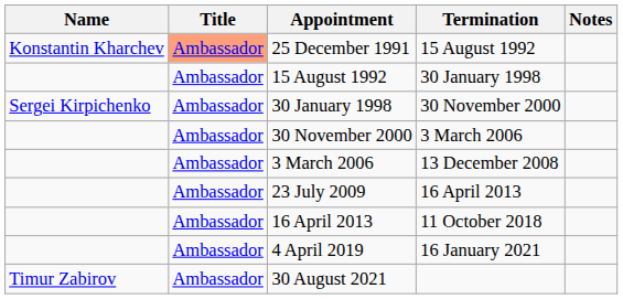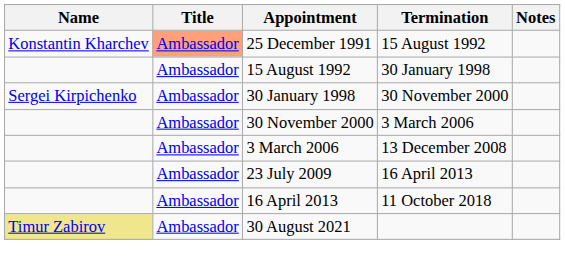 <table class="wikitable">
 <tr valign="middle">
 <th>Name</th>
 <th>Title</th>
 <th>Appointment</th>
 <th>Termination</th>
 <th>Notes</th>
 </tr>
 <tr>
 <td><a href='#'>Konstantin Kharchev</a></td>
 <td style="background: lightsalmon;"><a href='#'>Ambassador</a></td>
 <td>25 December 1991</td>
 <td>15 August 1992</td>
 <td></td>
 </tr>
 <tr>
 <td></td>
 <td><a href='#'>Ambassador</a></td>
 <td>15 August 1992</td>
 <td>30 January 1998</td>
 <td></td>
 </tr>
 <tr>
 <td><a href='#'>Sergei Kirpichenko</a></td>
 <td><a href='#'>Ambassador</a></td>
 <td>30 January 1998</td>
 <td>30 November 2000</td>
 <td></td>
 </tr>
 <tr>
 <td></td>
 <td><a href='#'>Ambassador</a></td>
 <td>30 November 2000</td>
 <td>3 March 2006</td>
 <td></td>
 </tr>
 <tr>
 <td></td>
 <td><a href='#'>Ambassador</a></td>
 <td>3 March 2006</td>
 <td>13 December 2008</td>
 <td></td>
 </tr>
 <tr>
 <td></td>
 <td><a href='#'>Ambassador</a></td>
 <td>23 July 2009</td>
 <td>16 April 2013</td>
 <td></td>
 </tr>
 <tr>
 <td></td>
 <td><a href='#'>Ambassador</a></td>
 <td>16 April 2013</td>
 <td>11 October 2018</td>
 <td></td>
 </tr>
 <tr>
-<td></td>
-<td><a href='#'>Ambassador</a></td>
-<td>4 April 2019</td>
-<td>16 January 2021</td>
-<td></td>
-</tr>
-<tr>
-<td><a href='#'>Timur Zabirov</a></td>
+<td style="background: khaki;"><a href='#'>Timur Zabirov</a></td>
 <td><a href='#'>Ambassador</a></td>
 <td>30 August 2021</td>
 <td></td>
 <td></td>
 </tr>
 </table>
